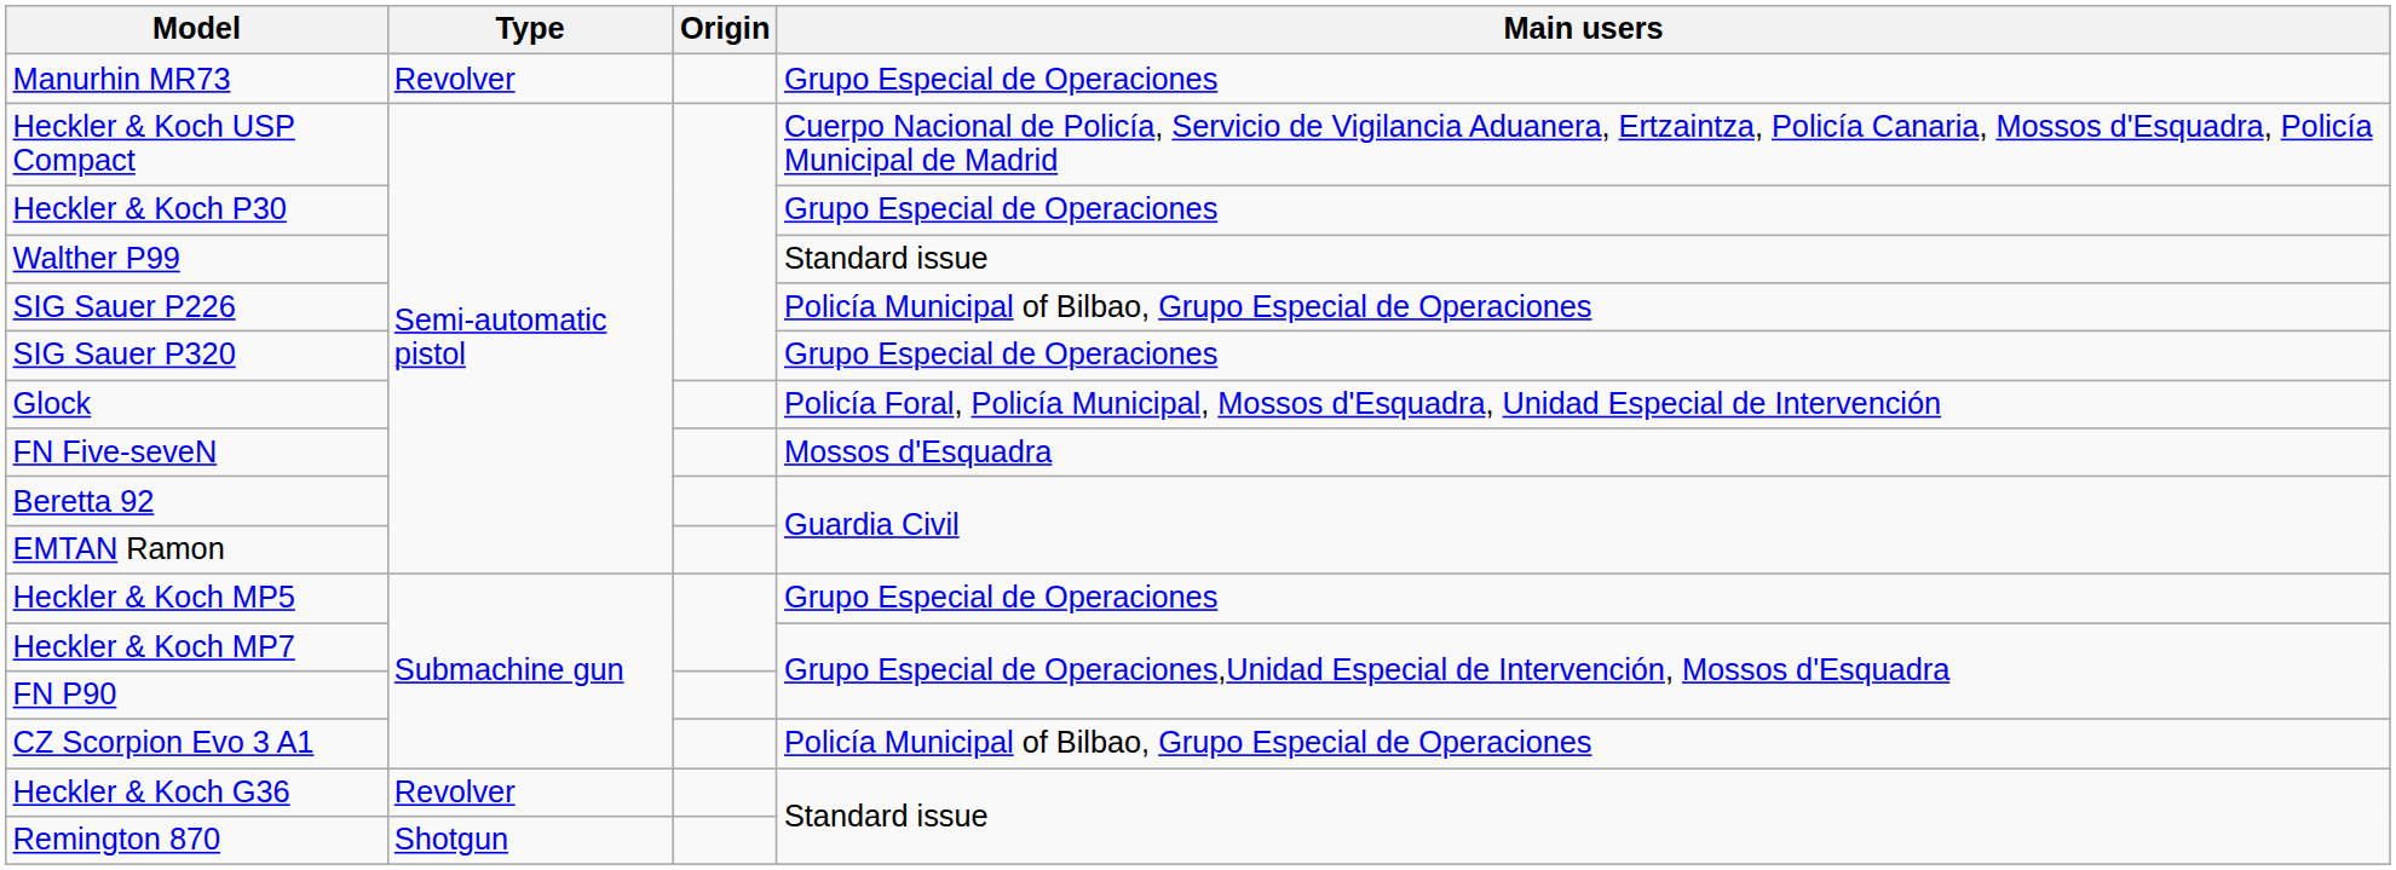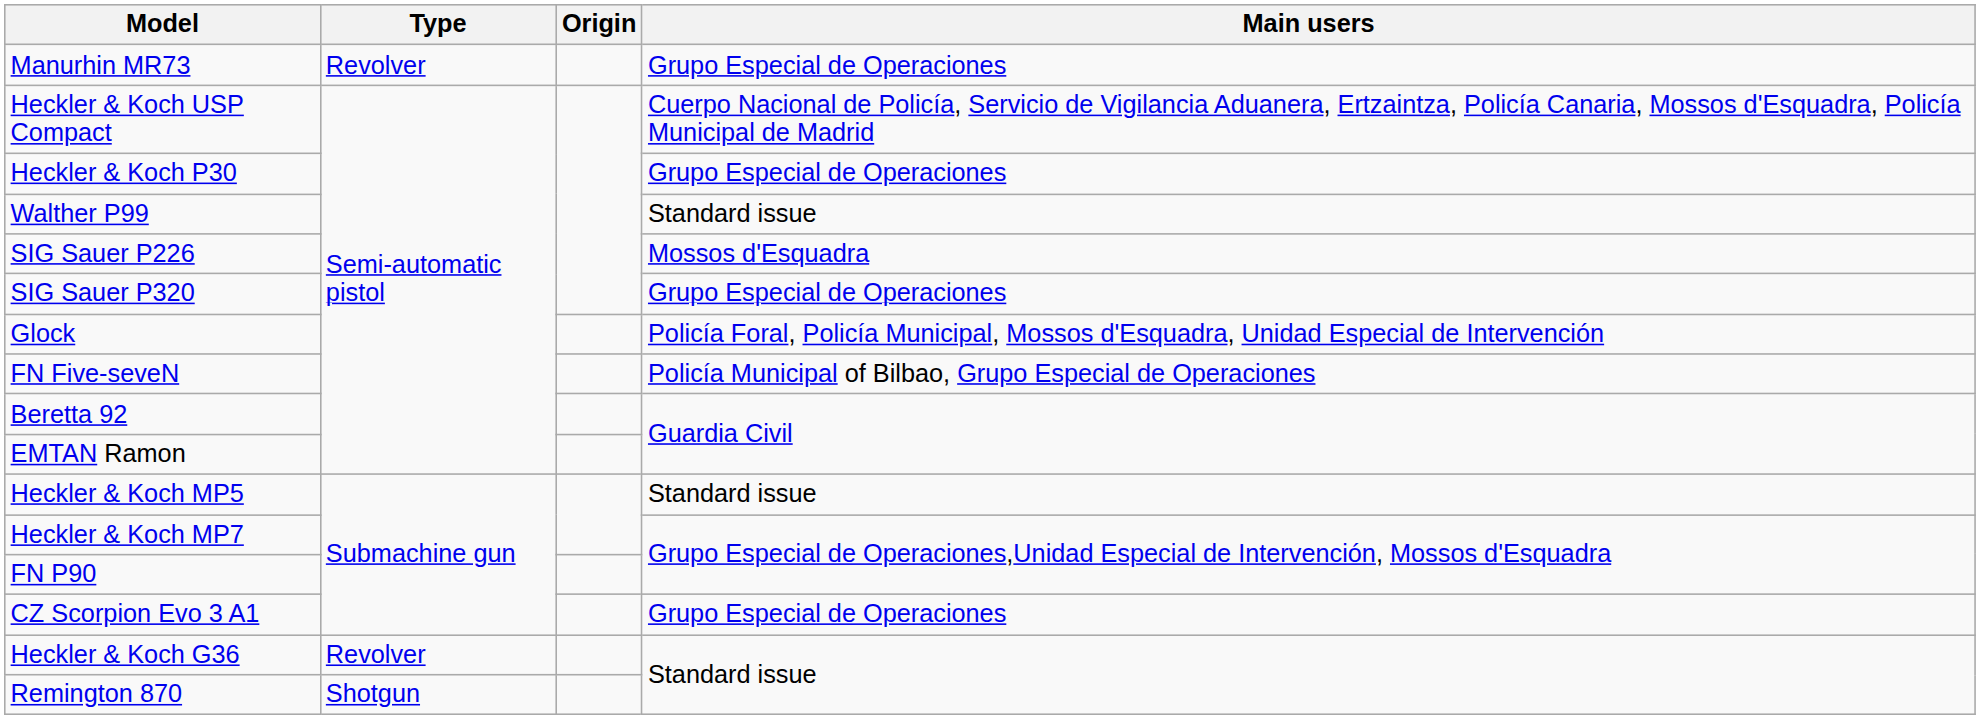 <table class="wikitable">
 <tr>
 <th>Model</th>
 <th>Type</th>
 <th>Origin</th>
 <th>Main users</th>
 </tr>
 <tr>
 <td><a href='#'>Manurhin MR73</a></td>
 <td><a href='#'>Revolver</a></td>
 <td></td>
 <td><a href='#'>Grupo Especial de Operaciones</a></td>
 </tr>
 <tr>
 <td><a href='#'>Heckler & Koch USP Compact</a></td>
 <td rowspan="9"><a href='#'>Semi-automatic pistol</a></td>
 <td rowspan="5"></td>
 <td><a href='#'>Cuerpo Nacional de Policía</a>, <a href='#'>Servicio de Vigilancia Aduanera</a>, <a href='#'>Ertzaintza</a>, <a href='#'>Policía Canaria</a>, <a href='#'>Mossos d'Esquadra</a>, <a href='#'>Policía Municipal de Madrid</a></td>
 </tr>
 <tr>
 <td><a href='#'>Heckler & Koch P30</a></td>
 <td><a href='#'>Grupo Especial de Operaciones</a></td>
 </tr>
 <tr>
 <td><a href='#'>Walther P99</a></td>
 <td>Standard issue</td>
 </tr>
 <tr>
 <td><a href='#'>SIG Sauer P226</a></td>
-<td><a href='#'>Policía Municipal</a> of Bilbao, <a href='#'>Grupo Especial de Operaciones</a></td>
+<td><a href='#'>Mossos d'Esquadra</a></td>
 </tr>
 <tr>
 <td><a href='#'>SIG Sauer P320</a></td>
 <td><a href='#'>Grupo Especial de Operaciones</a></td>
 </tr>
 <tr>
 <td><a href='#'>Glock</a></td>
 <td></td>
 <td><a href='#'>Policía Foral</a>, <a href='#'>Policía Municipal</a>, <a href='#'>Mossos d'Esquadra</a>, <a href='#'>Unidad Especial de Intervención</a></td>
 </tr>
 <tr>
 <td><a href='#'>FN Five-seveN</a></td>
 <td></td>
-<td><a href='#'>Mossos d'Esquadra</a></td>
+<td><a href='#'>Policía Municipal</a> of Bilbao, <a href='#'>Grupo Especial de Operaciones</a></td>
 </tr>
 <tr>
 <td><a href='#'>Beretta 92</a></td>
 <td></td>
 <td rowspan="2"><a href='#'>Guardia Civil</a></td>
 </tr>
 <tr>
 <td><a href='#'>EMTAN</a> Ramon</td>
 <td></td>
 </tr>
 <tr>
 <td><a href='#'>Heckler & Koch MP5</a></td>
 <td rowspan="4"><a href='#'>Submachine gun</a></td>
 <td rowspan="2"></td>
-<td><a href='#'>Grupo Especial de Operaciones</a></td>
+<td>Standard issue</td>
 </tr>
 <tr>
 <td><a href='#'>Heckler & Koch MP7</a></td>
 <td rowspan="2"><a href='#'>Grupo Especial de Operaciones</a>,<a href='#'>Unidad Especial de Intervención</a>, <a href='#'>Mossos d'Esquadra</a></td>
 </tr>
 <tr>
 <td><a href='#'>FN P90</a></td>
 <td></td>
 </tr>
 <tr>
 <td><a href='#'>CZ Scorpion Evo 3 A1</a></td>
 <td></td>
-<td><a href='#'>Policía Municipal</a> of Bilbao, <a href='#'>Grupo Especial de Operaciones</a></td>
+<td><a href='#'>Grupo Especial de Operaciones</a></td>
 </tr>
 <tr>
 <td><a href='#'>Heckler & Koch G36</a></td>
 <td><a href='#'>Revolver</a></td>
 <td></td>
 <td rowspan="2">Standard issue</td>
 </tr>
 <tr>
 <td><a href='#'>Remington 870</a></td>
 <td><a href='#'>Shotgun</a></td>
 <td></td>
 </tr>
 </table>
